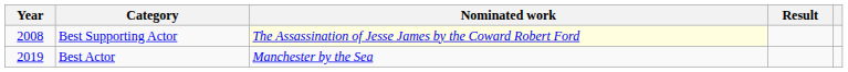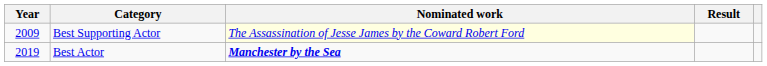 <table class="wikitable" style="width:80%;">
 <tr>
 <th scope="row">Year</th>
 <th scope="row">Category</th>
 <th scope="row">Nominated work</th>
 <th scope="row">Result</th>
 <th scope="row"></th>
 </tr>
 <tr>
-<td align="center"><a href='#'>2008</a></td>
+<td align="center"><a href='#'>2009</a></td>
 <td><a href='#'>Best Supporting Actor</a></td>
 <td style="background: lightyellow;"><em><a href='#'>The Assassination of Jesse James by the Coward Robert Ford</a></em></td>
 <td></td>
 <td align="center"></td>
 </tr>
 <tr>
 <td align="center"><a href='#'>2019</a></td>
 <td><a href='#'>Best Actor</a></td>
-<td><em><a href='#'>Manchester by the Sea</a></em></td>
+<td><strong><em><a href='#'>Manchester by the Sea</a></em></strong></td>
 <td></td>
 <td align="center"></td>
 </tr>
 </table>
